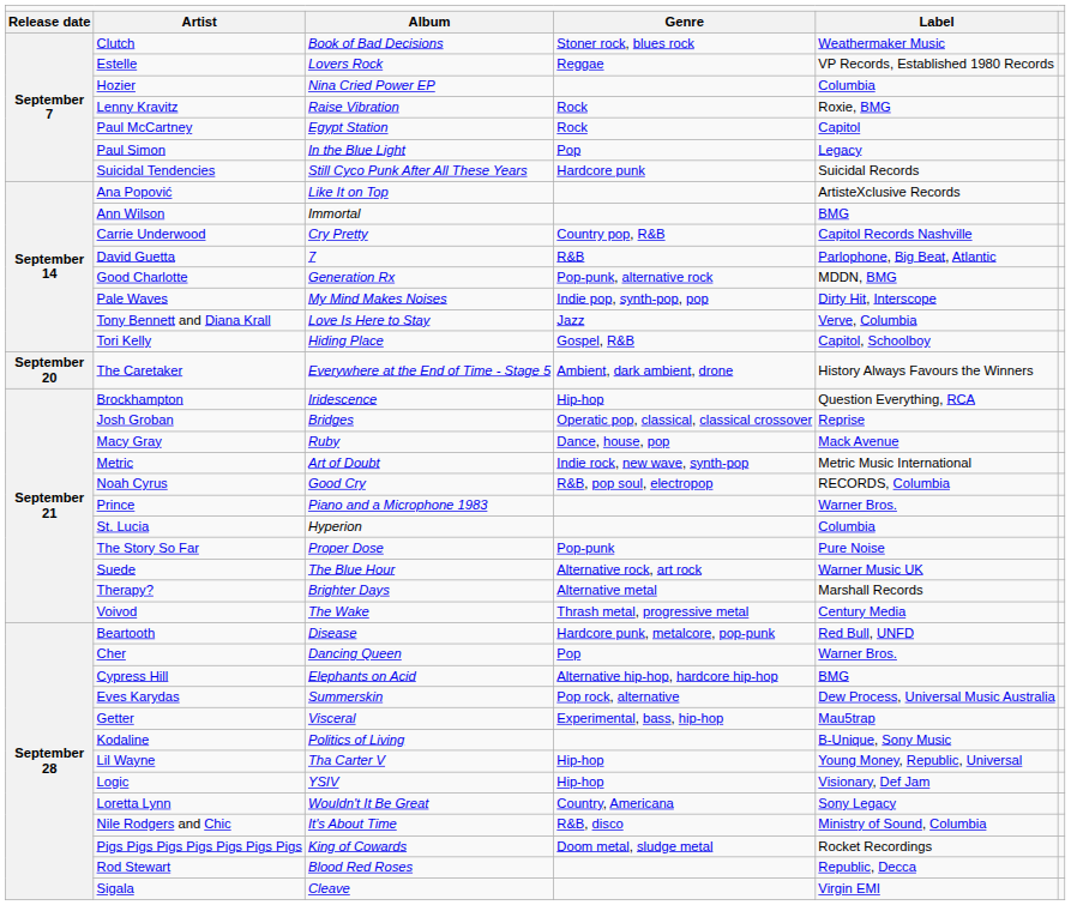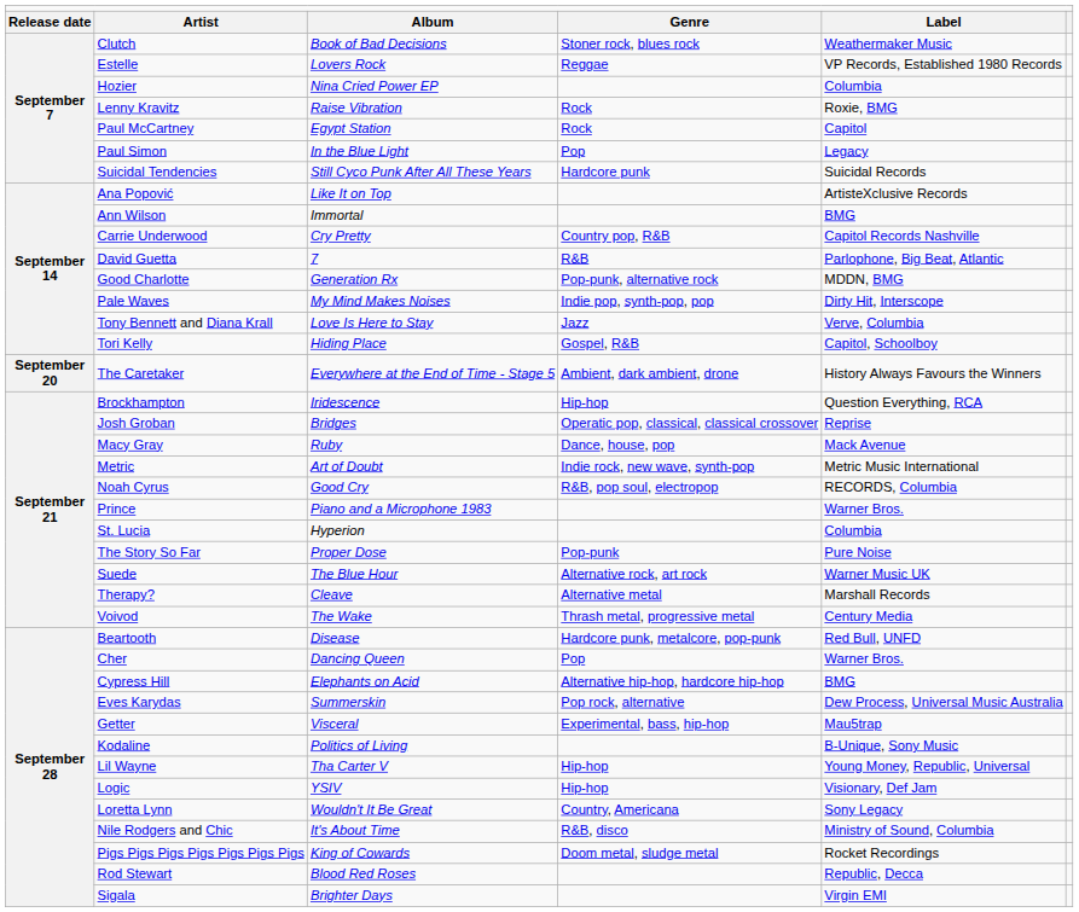 <table class="wikitable plainrowheaders">
 <tr>
 <td colspan="6" style="text-align:center;"></td>
 </tr>
 <tr>
 <th scope="col">Release date</th>
 <th scope="col">Artist</th>
 <th scope="col">Album</th>
 <th scope="col">Genre</th>
 <th scope="col">Label</th>
 <th scope="col"></th>
 </tr>
 <tr>
 <th scope="row" rowspan="7" style="text-align:center;">September<br>7</th>
 <td><a href='#'>Clutch</a></td>
 <td><em><a href='#'>Book of Bad Decisions</a></em></td>
 <td><a href='#'>Stoner rock</a>, <a href='#'>blues rock</a></td>
 <td><a href='#'>Weathermaker Music</a></td>
 <td></td>
 </tr>
 <tr>
 <td><a href='#'>Estelle</a></td>
 <td><em><a href='#'>Lovers Rock</a></em></td>
 <td><a href='#'>Reggae</a></td>
 <td>VP Records, Established 1980 Records</td>
 <td></td>
 </tr>
 <tr>
 <td><a href='#'>Hozier</a></td>
 <td><em><a href='#'>Nina Cried Power EP</a></em></td>
 <td></td>
 <td><a href='#'>Columbia</a></td>
 <td></td>
 </tr>
 <tr>
 <td><a href='#'>Lenny Kravitz</a></td>
 <td><em><a href='#'>Raise Vibration</a></em></td>
 <td><a href='#'>Rock</a></td>
 <td>Roxie, <a href='#'>BMG</a></td>
 <td></td>
 </tr>
 <tr>
 <td><a href='#'>Paul McCartney</a></td>
 <td><em><a href='#'>Egypt Station</a></em></td>
 <td><a href='#'>Rock</a></td>
 <td><a href='#'>Capitol</a></td>
 <td></td>
 </tr>
 <tr>
 <td><a href='#'>Paul Simon</a></td>
 <td><em><a href='#'>In the Blue Light</a></em></td>
 <td><a href='#'>Pop</a></td>
 <td><a href='#'>Legacy</a></td>
 <td></td>
 </tr>
 <tr>
 <td><a href='#'>Suicidal Tendencies</a></td>
 <td><em><a href='#'>Still Cyco Punk After All These Years</a></em></td>
 <td><a href='#'>Hardcore punk</a></td>
 <td>Suicidal Records</td>
 <td></td>
 </tr>
 <tr>
 <th scope="row" rowspan="8" style="text-align:center;">September<br>14</th>
 <td><a href='#'>Ana Popović</a></td>
 <td><em><a href='#'>Like It on Top</a></em></td>
 <td></td>
 <td>ArtisteXclusive Records</td>
 <td></td>
 </tr>
 <tr>
 <td><a href='#'>Ann Wilson</a></td>
 <td><em>Immortal</em></td>
 <td></td>
 <td><a href='#'>BMG</a></td>
 <td></td>
 </tr>
 <tr>
 <td><a href='#'>Carrie Underwood</a></td>
 <td><em><a href='#'>Cry Pretty</a></em></td>
 <td><a href='#'>Country pop</a>, <a href='#'>R&B</a></td>
 <td><a href='#'>Capitol Records Nashville</a></td>
 <td></td>
 </tr>
 <tr>
 <td><a href='#'>David Guetta</a></td>
 <td><em><a href='#'>7</a></em></td>
 <td><a href='#'>R&B</a></td>
 <td><a href='#'>Parlophone</a>, <a href='#'>Big Beat</a>, <a href='#'>Atlantic</a></td>
 <td></td>
 </tr>
 <tr>
 <td><a href='#'>Good Charlotte</a></td>
 <td><em><a href='#'>Generation Rx</a></em></td>
 <td><a href='#'>Pop-punk</a>, <a href='#'>alternative rock</a></td>
 <td>MDDN, <a href='#'>BMG</a></td>
 <td></td>
 </tr>
 <tr>
 <td><a href='#'>Pale Waves</a></td>
 <td><em><a href='#'>My Mind Makes Noises</a></em></td>
 <td><a href='#'>Indie pop</a>, <a href='#'>synth-pop</a>, <a href='#'>pop</a></td>
 <td><a href='#'>Dirty Hit</a>, <a href='#'>Interscope</a></td>
 <td></td>
 </tr>
 <tr>
 <td><a href='#'>Tony Bennett</a> and <a href='#'>Diana Krall</a></td>
 <td><em><a href='#'>Love Is Here to Stay</a></em></td>
 <td><a href='#'>Jazz</a></td>
 <td><a href='#'>Verve</a>, <a href='#'>Columbia</a></td>
 <td></td>
 </tr>
 <tr>
 <td><a href='#'>Tori Kelly</a></td>
 <td><em><a href='#'>Hiding Place</a></em></td>
 <td><a href='#'>Gospel</a>, <a href='#'>R&B</a></td>
 <td><a href='#'>Capitol</a>, <a href='#'>Schoolboy</a></td>
 <td></td>
 </tr>
 <tr>
 <th scope="row" style="text-align:center;">September<br>20</th>
 <td><a href='#'>The Caretaker</a></td>
 <td><em><a href='#'>Everywhere at the End of Time - Stage 5</a></em></td>
 <td><a href='#'>Ambient</a>, <a href='#'>dark ambient</a>, <a href='#'>drone</a></td>
 <td>History Always Favours the Winners</td>
 <td></td>
 </tr>
 <tr>
 <th scope="row" rowspan="11" style="text-align:center;">September<br>21</th>
 <td><a href='#'>Brockhampton</a></td>
 <td><em><a href='#'>Iridescence</a></em></td>
 <td><a href='#'>Hip-hop</a></td>
 <td>Question Everything, <a href='#'>RCA</a></td>
 <td></td>
 </tr>
 <tr>
 <td><a href='#'>Josh Groban</a></td>
 <td><em><a href='#'>Bridges</a></em></td>
 <td><a href='#'>Operatic pop</a>, <a href='#'>classical</a>, <a href='#'>classical crossover</a></td>
 <td><a href='#'>Reprise</a></td>
 <td></td>
 </tr>
 <tr>
 <td><a href='#'>Macy Gray</a></td>
 <td><em><a href='#'>Ruby</a></em></td>
 <td><a href='#'>Dance</a>, <a href='#'>house</a>, <a href='#'>pop</a></td>
 <td><a href='#'>Mack Avenue</a></td>
 <td></td>
 </tr>
 <tr>
 <td><a href='#'>Metric</a></td>
 <td><em><a href='#'>Art of Doubt</a></em></td>
 <td><a href='#'>Indie rock</a>, <a href='#'>new wave</a>, <a href='#'>synth-pop</a></td>
 <td>Metric Music International</td>
 <td></td>
 </tr>
 <tr>
 <td><a href='#'>Noah Cyrus</a></td>
 <td><em><a href='#'>Good Cry</a></em></td>
 <td><a href='#'>R&B</a>, <a href='#'>pop soul</a>, <a href='#'>electropop</a></td>
 <td>RECORDS, <a href='#'>Columbia</a></td>
 <td></td>
 </tr>
 <tr>
 <td><a href='#'>Prince</a></td>
 <td><em><a href='#'>Piano and a Microphone 1983</a></em></td>
 <td></td>
 <td><a href='#'>Warner Bros.</a></td>
 <td></td>
 </tr>
 <tr>
 <td><a href='#'>St. Lucia</a></td>
 <td><em>Hyperion</em></td>
 <td></td>
 <td><a href='#'>Columbia</a></td>
 <td></td>
 </tr>
 <tr>
 <td><a href='#'>The Story So Far</a></td>
 <td><em><a href='#'>Proper Dose</a></em></td>
 <td><a href='#'>Pop-punk</a></td>
 <td><a href='#'>Pure Noise</a></td>
 <td></td>
 </tr>
 <tr>
 <td><a href='#'>Suede</a></td>
 <td><em><a href='#'>The Blue Hour</a></em></td>
 <td><a href='#'>Alternative rock</a>, <a href='#'>art rock</a></td>
 <td><a href='#'>Warner Music UK</a></td>
 <td></td>
 </tr>
 <tr>
 <td><a href='#'>Therapy?</a></td>
-<td><em><a href='#'>Brighter Days</a></em></td>
+<td><em><a href='#'>Cleave</a></em></td>
 <td><a href='#'>Alternative metal</a></td>
 <td>Marshall Records</td>
 <td></td>
 </tr>
 <tr>
 <td><a href='#'>Voivod</a></td>
 <td><em><a href='#'>The Wake</a></em></td>
 <td><a href='#'>Thrash metal</a>, <a href='#'>progressive metal</a></td>
 <td><a href='#'>Century Media</a></td>
 <td></td>
 </tr>
 <tr>
 <th scope="row" rowspan="13" style="text-align:center;">September<br>28</th>
 <td><a href='#'>Beartooth</a></td>
 <td><em><a href='#'>Disease</a></em></td>
 <td><a href='#'>Hardcore punk</a>, <a href='#'>metalcore</a>, <a href='#'>pop-punk</a></td>
 <td><a href='#'>Red Bull</a>, <a href='#'>UNFD</a></td>
 <td></td>
 </tr>
 <tr>
 <td><a href='#'>Cher</a></td>
 <td><em><a href='#'>Dancing Queen</a></em></td>
 <td><a href='#'>Pop</a></td>
 <td><a href='#'>Warner Bros.</a></td>
 <td></td>
 </tr>
 <tr>
 <td><a href='#'>Cypress Hill</a></td>
 <td><em><a href='#'>Elephants on Acid</a></em></td>
 <td><a href='#'>Alternative hip-hop</a>, <a href='#'>hardcore hip-hop</a></td>
 <td><a href='#'>BMG</a></td>
 <td></td>
 </tr>
 <tr>
 <td><a href='#'>Eves Karydas</a></td>
 <td><em><a href='#'>Summerskin</a></em></td>
 <td><a href='#'>Pop rock</a>, <a href='#'>alternative</a></td>
 <td><a href='#'>Dew Process</a>, <a href='#'>Universal Music Australia</a></td>
 <td></td>
 </tr>
 <tr>
 <td><a href='#'>Getter</a></td>
 <td><em><a href='#'>Visceral</a></em></td>
 <td><a href='#'>Experimental</a>, <a href='#'>bass</a>, <a href='#'>hip-hop</a></td>
 <td><a href='#'>Mau5trap</a></td>
 <td></td>
 </tr>
 <tr>
 <td><a href='#'>Kodaline</a></td>
 <td><em><a href='#'>Politics of Living</a></em></td>
 <td></td>
 <td><a href='#'>B-Unique</a>, <a href='#'>Sony Music</a></td>
 <td></td>
 </tr>
 <tr>
 <td><a href='#'>Lil Wayne</a></td>
 <td><em><a href='#'>Tha Carter V</a></em></td>
 <td><a href='#'>Hip-hop</a></td>
 <td><a href='#'>Young Money</a>, <a href='#'>Republic</a>, <a href='#'>Universal</a></td>
 <td></td>
 </tr>
 <tr>
 <td><a href='#'>Logic</a></td>
 <td><em><a href='#'>YSIV</a></em></td>
 <td><a href='#'>Hip-hop</a></td>
 <td><a href='#'>Visionary</a>, <a href='#'>Def Jam</a></td>
 <td></td>
 </tr>
 <tr>
 <td><a href='#'>Loretta Lynn</a></td>
 <td><em><a href='#'>Wouldn't It Be Great</a></em></td>
 <td><a href='#'>Country</a>, <a href='#'>Americana</a></td>
 <td><a href='#'>Sony Legacy</a></td>
 <td></td>
 </tr>
 <tr>
 <td><a href='#'>Nile Rodgers</a> and <a href='#'>Chic</a></td>
 <td><em><a href='#'>It's About Time</a></em></td>
 <td><a href='#'>R&B</a>, <a href='#'>disco</a></td>
 <td><a href='#'>Ministry of Sound</a>, <a href='#'>Columbia</a></td>
 <td></td>
 </tr>
 <tr>
 <td><a href='#'>Pigs Pigs Pigs Pigs Pigs Pigs Pigs</a></td>
 <td><em><a href='#'>King of Cowards</a></em></td>
 <td><a href='#'>Doom metal</a>, <a href='#'>sludge metal</a></td>
 <td>Rocket Recordings</td>
 <td></td>
 </tr>
 <tr>
 <td><a href='#'>Rod Stewart</a></td>
 <td><em><a href='#'>Blood Red Roses</a></em></td>
 <td></td>
 <td><a href='#'>Republic</a>, <a href='#'>Decca</a></td>
 <td></td>
 </tr>
 <tr>
 <td><a href='#'>Sigala</a></td>
-<td><em><a href='#'>Cleave</a></em></td>
+<td><em><a href='#'>Brighter Days</a></em></td>
 <td></td>
 <td><a href='#'>Virgin EMI</a></td>
 <td></td>
 </tr>
 </table>
